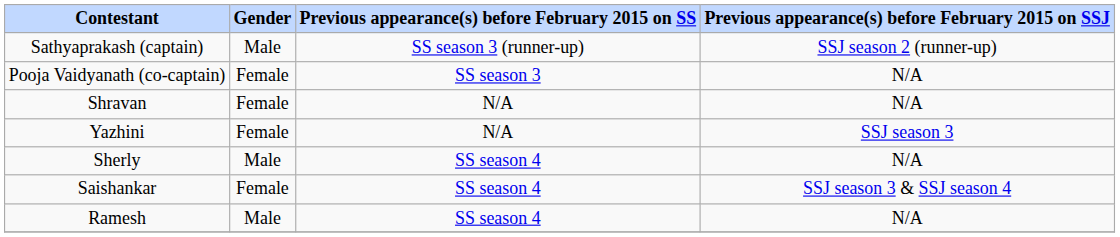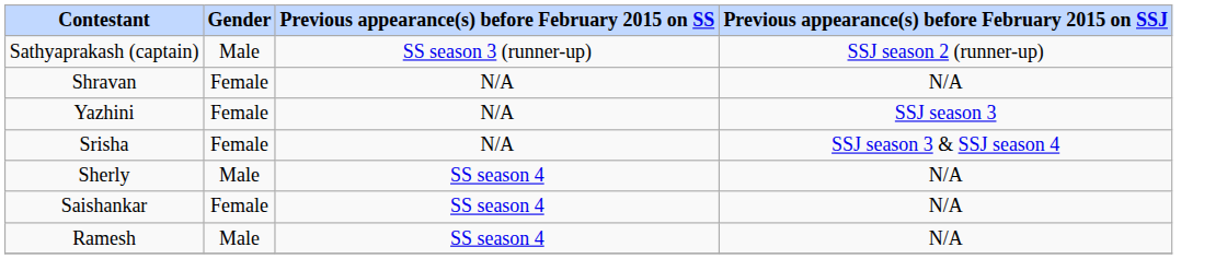 <table class="wikitable sortable" style="text-align: center; width: auto;">
 <tr style="background:#C1D8FF;">
 <th style="background-color:#C1D8FF;">Contestant</th>
 <th style="background-color:#C1D8FF;">Gender</th>
 <th style="background-color:#C1D8FF;">Previous appearance(s) before February 2015 on <a href='#'>SS</a></th>
 <th style="background-color:#C1D8FF;">Previous appearance(s) before February 2015 on <a href='#'>SSJ</a></th>
 </tr>
 <tr>
 <td>Sathyaprakash (captain)</td>
 <td>Male</td>
 <td><a href='#'>SS season 3</a> (runner-up)</td>
 <td><a href='#'>SSJ season 2</a> (runner-up)</td>
 </tr>
 <tr>
-<td>Pooja Vaidyanath (co-captain)</td>
-<td>Female</td>
-<td><a href='#'>SS season 3</a></td>
-<td>N/A</td>
-</tr>
-<tr>
 <td>Shravan</td>
 <td>Female</td>
 <td>N/A</td>
 <td>N/A</td>
 </tr>
 <tr>
 <td>Yazhini</td>
 <td>Female</td>
 <td>N/A</td>
 <td><a href='#'>SSJ season 3</a></td>
 </tr>
 <tr>
+<td>Srisha</td>
+<td>Female</td>
+<td>N/A</td>
+<td><a href='#'>SSJ season 3</a> & <a href='#'>SSJ season 4</a></td>
+</tr>
+<tr>
 <td>Sherly</td>
 <td>Male</td>
 <td><a href='#'>SS season 4</a></td>
 <td>N/A</td>
 </tr>
 <tr>
 <td>Saishankar</td>
 <td>Female</td>
 <td><a href='#'>SS season 4</a></td>
-<td><a href='#'>SSJ season 3</a> & <a href='#'>SSJ season 4</a></td>
+<td>N/A</td>
 </tr>
 <tr>
 <td>Ramesh</td>
 <td>Male</td>
 <td><a href='#'>SS season 4</a></td>
 <td>N/A</td>
 </tr>
 <tr>
 </tr>
 </table>
